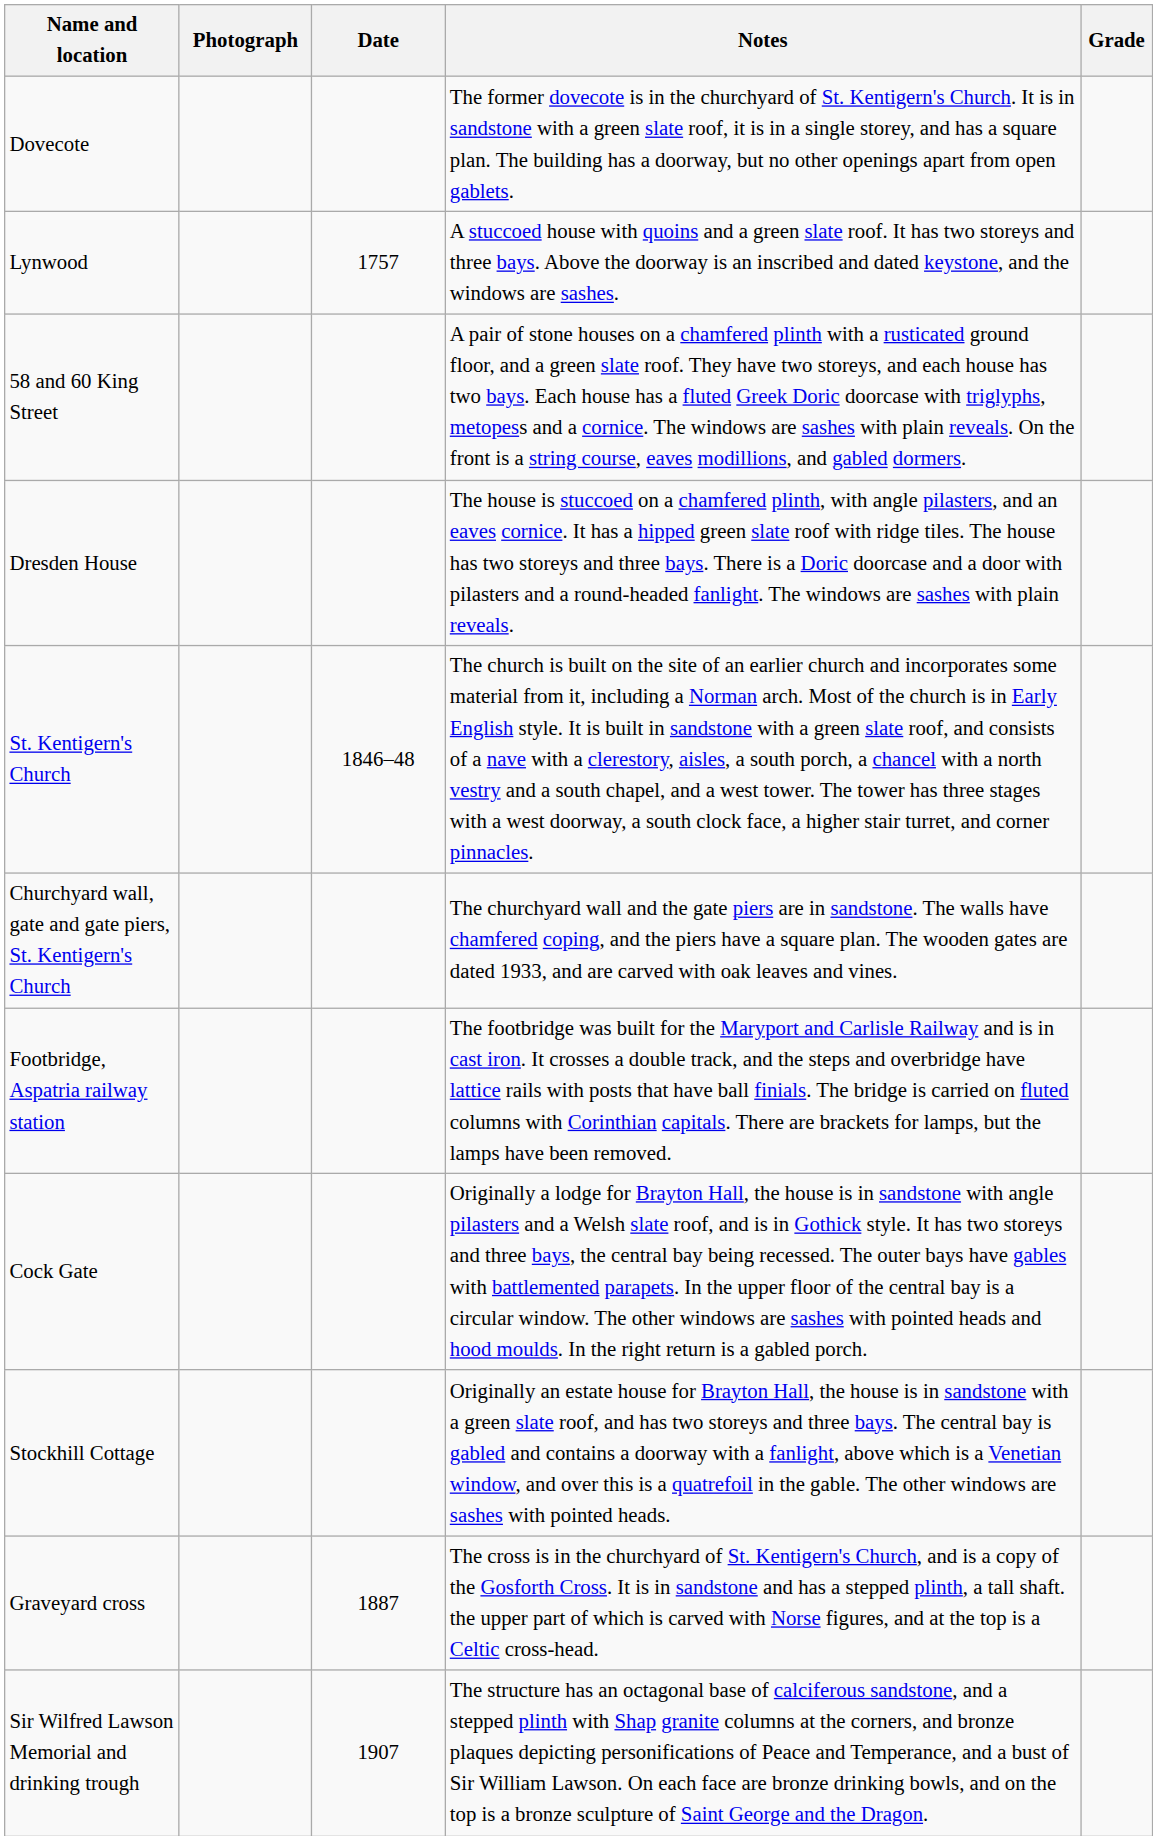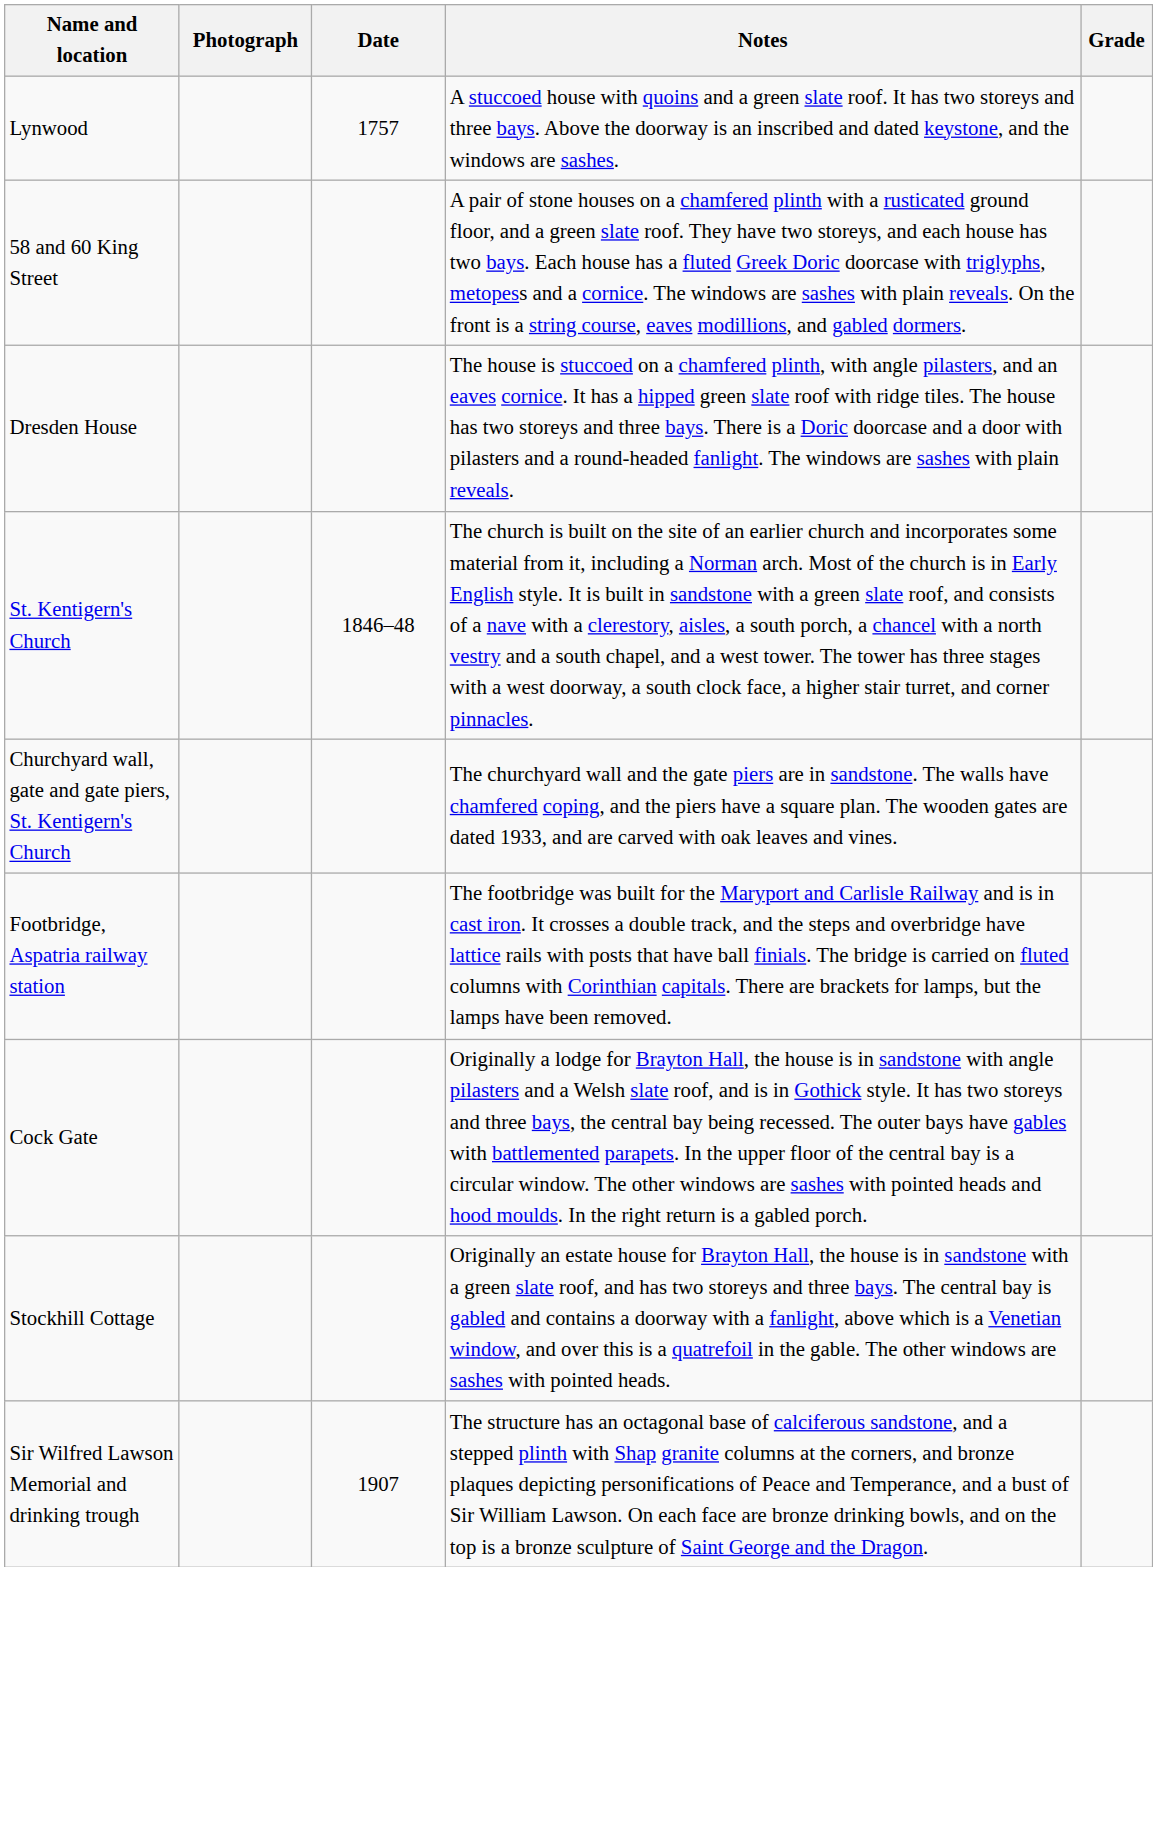 <table class="wikitable sortable plainrowheaders" style="width:100%;border:0px;text-align:left;line-height:150%;">
 <tr>
 <th scope="col"  style="width:150px">Name and location</th>
 <th scope="col"  style="width:100px" class="unsortable">Photograph</th>
 <th scope="col"  style="width:120px">Date</th>
 <th scope="col"  style="width:650px" class="unsortable">Notes</th>
 <th scope="col"  style="width:50px">Grade</th>
-</tr>
-<tr>
-<td>Dovecote<br><small></small></td>
-<td></td>
-<td align="center"></td>
-<td>The former <a href='#'>dovecote</a> is in the churchyard of <a href='#'>St. Kentigern's Church</a>.  It is in <a href='#'>sandstone</a> with a green <a href='#'>slate</a> roof, it is in a single storey, and has a square plan.  The building has a doorway, but no other openings apart from open <a href='#'>gablets</a>.</td>
-<td align="center" ></td>
 </tr>
 <tr>
 <td>Lynwood<br><small></small></td>
 <td></td>
 <td align="center">1757</td>
 <td>A <a href='#'>stuccoed</a> house with <a href='#'>quoins</a> and a green <a href='#'>slate</a> roof.  It has two storeys and three <a href='#'>bays</a>.  Above the doorway is an inscribed and dated <a href='#'>keystone</a>, and the windows are <a href='#'>sashes</a>.</td>
 <td align="center" ></td>
 </tr>
 <tr>
 <td>58 and 60 King Street<br><small></small></td>
 <td></td>
 <td align="center"></td>
 <td>A pair of stone houses on a <a href='#'>chamfered</a> <a href='#'>plinth</a> with a <a href='#'>rusticated</a> ground floor, and a green <a href='#'>slate</a> roof.  They have two storeys, and each house has two <a href='#'>bays</a>.  Each house has a <a href='#'>fluted</a> <a href='#'>Greek Doric</a> doorcase with <a href='#'>triglyphs</a>, <a href='#'>metopes</a>s and a <a href='#'>cornice</a>.  The windows are <a href='#'>sashes</a> with plain <a href='#'>reveals</a>.  On the front is a <a href='#'>string course</a>, <a href='#'>eaves</a> <a href='#'>modillions</a>, and <a href='#'>gabled</a> <a href='#'>dormers</a>.</td>
 <td align="center" ></td>
 </tr>
 <tr>
 <td>Dresden House<br><small></small></td>
 <td></td>
 <td align="center"></td>
 <td>The house is <a href='#'>stuccoed</a> on a <a href='#'>chamfered</a> <a href='#'>plinth</a>, with angle <a href='#'>pilasters</a>, and an <a href='#'>eaves</a> <a href='#'>cornice</a>.  It has a <a href='#'>hipped</a> green <a href='#'>slate</a> roof with ridge tiles.  The house has two storeys and three <a href='#'>bays</a>.  There is a <a href='#'>Doric</a> doorcase and a door with pilasters and a round-headed <a href='#'>fanlight</a>.  The windows are <a href='#'>sashes</a> with plain <a href='#'>reveals</a>.</td>
 <td align="center" ></td>
 </tr>
 <tr>
 <td><a href='#'>St. Kentigern's Church</a><br><small></small></td>
 <td></td>
 <td align="center">1846–48</td>
 <td>The church is built on the site of an earlier church and incorporates some material from it, including a <a href='#'>Norman</a> arch.  Most of the church is in <a href='#'>Early English</a> style.  It is built in <a href='#'>sandstone</a> with a green <a href='#'>slate</a> roof, and consists of a <a href='#'>nave</a> with a <a href='#'>clerestory</a>, <a href='#'>aisles</a>, a south porch, a <a href='#'>chancel</a> with a north <a href='#'>vestry</a> and a south chapel, and a west tower.  The tower has three stages with a west doorway, a south clock face, a higher stair turret, and corner <a href='#'>pinnacles</a>.</td>
 <td align="center" ></td>
 </tr>
 <tr>
 <td>Churchyard wall, gate and gate piers,<br><a href='#'>St. Kentigern's Church</a><br><small></small></td>
 <td></td>
 <td align="center"></td>
 <td>The churchyard wall and the gate <a href='#'>piers</a> are in <a href='#'>sandstone</a>.  The walls have <a href='#'>chamfered</a> <a href='#'>coping</a>, and the piers have a square plan.  The wooden gates are dated 1933, and are carved with oak leaves and vines.</td>
 <td align="center" ></td>
 </tr>
 <tr>
 <td>Footbridge, <a href='#'>Aspatria railway station</a><br><small></small></td>
 <td></td>
 <td align="center"></td>
 <td>The footbridge was built for the <a href='#'>Maryport and Carlisle Railway</a> and is in <a href='#'>cast iron</a>.  It crosses a double track, and the steps and overbridge have <a href='#'>lattice</a> rails with posts that have ball <a href='#'>finials</a>.  The bridge is carried on <a href='#'>fluted</a> columns with <a href='#'>Corinthian</a> <a href='#'>capitals</a>.  There are brackets for lamps, but the lamps have been removed.</td>
 <td align="center" ></td>
 </tr>
 <tr>
 <td>Cock Gate<br><small></small></td>
 <td></td>
 <td align="center"></td>
 <td>Originally a lodge for <a href='#'>Brayton Hall</a>, the house is in <a href='#'>sandstone</a> with angle <a href='#'>pilasters</a> and a Welsh <a href='#'>slate</a> roof, and is in <a href='#'>Gothick</a> style.  It has two storeys and three <a href='#'>bays</a>, the central bay being recessed.  The outer bays have <a href='#'>gables</a> with <a href='#'>battlemented</a> <a href='#'>parapets</a>.  In the upper floor of the central bay is a circular window.  The other windows are <a href='#'>sashes</a> with pointed heads and <a href='#'>hood moulds</a>.  In the right return is a gabled porch.</td>
 <td align="center" ></td>
 </tr>
 <tr>
 <td>Stockhill Cottage<br><small></small></td>
 <td></td>
 <td align="center"></td>
 <td>Originally an estate house for <a href='#'>Brayton Hall</a>, the house is in <a href='#'>sandstone</a> with a green <a href='#'>slate</a> roof, and has two storeys and three <a href='#'>bays</a>.  The central bay is <a href='#'>gabled</a> and contains a doorway with a <a href='#'>fanlight</a>, above which is a <a href='#'>Venetian window</a>, and over this is a <a href='#'>quatrefoil</a> in the gable.  The other windows are <a href='#'>sashes</a> with pointed heads.</td>
 <td align="center" ></td>
 </tr>
 <tr>
-<td>Graveyard cross<br><small></small></td>
-<td></td>
-<td align="center">1887</td>
-<td>The cross is in the churchyard of <a href='#'>St. Kentigern's Church</a>, and is a copy of the <a href='#'>Gosforth Cross</a>.  It is in <a href='#'>sandstone</a> and has a stepped <a href='#'>plinth</a>, a tall shaft. the upper part of which is carved with <a href='#'>Norse</a> figures, and at the top is a <a href='#'>Celtic</a> cross-head.</td>
-<td align="center" ></td>
-</tr>
-<tr>
 <td>Sir Wilfred Lawson Memorial and drinking trough<br><small></small></td>
 <td></td>
 <td align="center">1907</td>
 <td>The structure has an octagonal base of <a href='#'>calciferous sandstone</a>, and a stepped <a href='#'>plinth</a> with <a href='#'>Shap</a> <a href='#'>granite</a> columns at the corners, and bronze plaques depicting personifications of Peace and Temperance, and a bust of Sir William Lawson.  On each face are bronze drinking bowls, and on the top is a bronze sculpture of <a href='#'>Saint George and the Dragon</a>.</td>
 <td align="center" ></td>
 </tr>
 <tr>
 </tr>
 </table>
